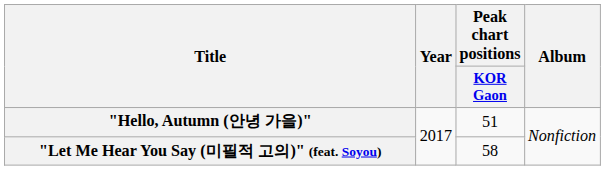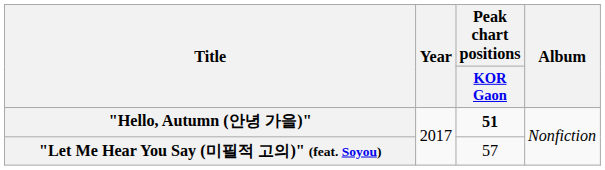 <table class="wikitable plainrowheaders" style="text-align:center;">
 <tr>
 <th scope="col" rowspan="2" style="width:25em;">Title</th>
 <th scope="col" rowspan="2" style="width:2em;">Year</th>
 <th scope="col" colspan="1">Peak chart positions</th>
 <th scope="col" rowspan="2">Album</th>
 </tr>
 <tr>
 <th scope="col" style="width:3em;font-size:90%;"><a href='#'>KOR<br>Gaon</a><br></th>
 </tr>
 <tr>
 <th scope="row">"Hello, Autumn (안녕 가을)"</th>
 <td rowspan="2">2017</td>
-<td>51</td>
+<td><strong>51</strong></td>
 <td rowspan="2"><em>Nonfiction</em></td>
 </tr>
 <tr>
 <th scope="row">"Let Me Hear You Say (미필적 고의)" <small>(feat. <a href='#'>Soyou</a>)</small></th>
-<td>58</td>
+<td>57</td>
 </tr>
 </table>
